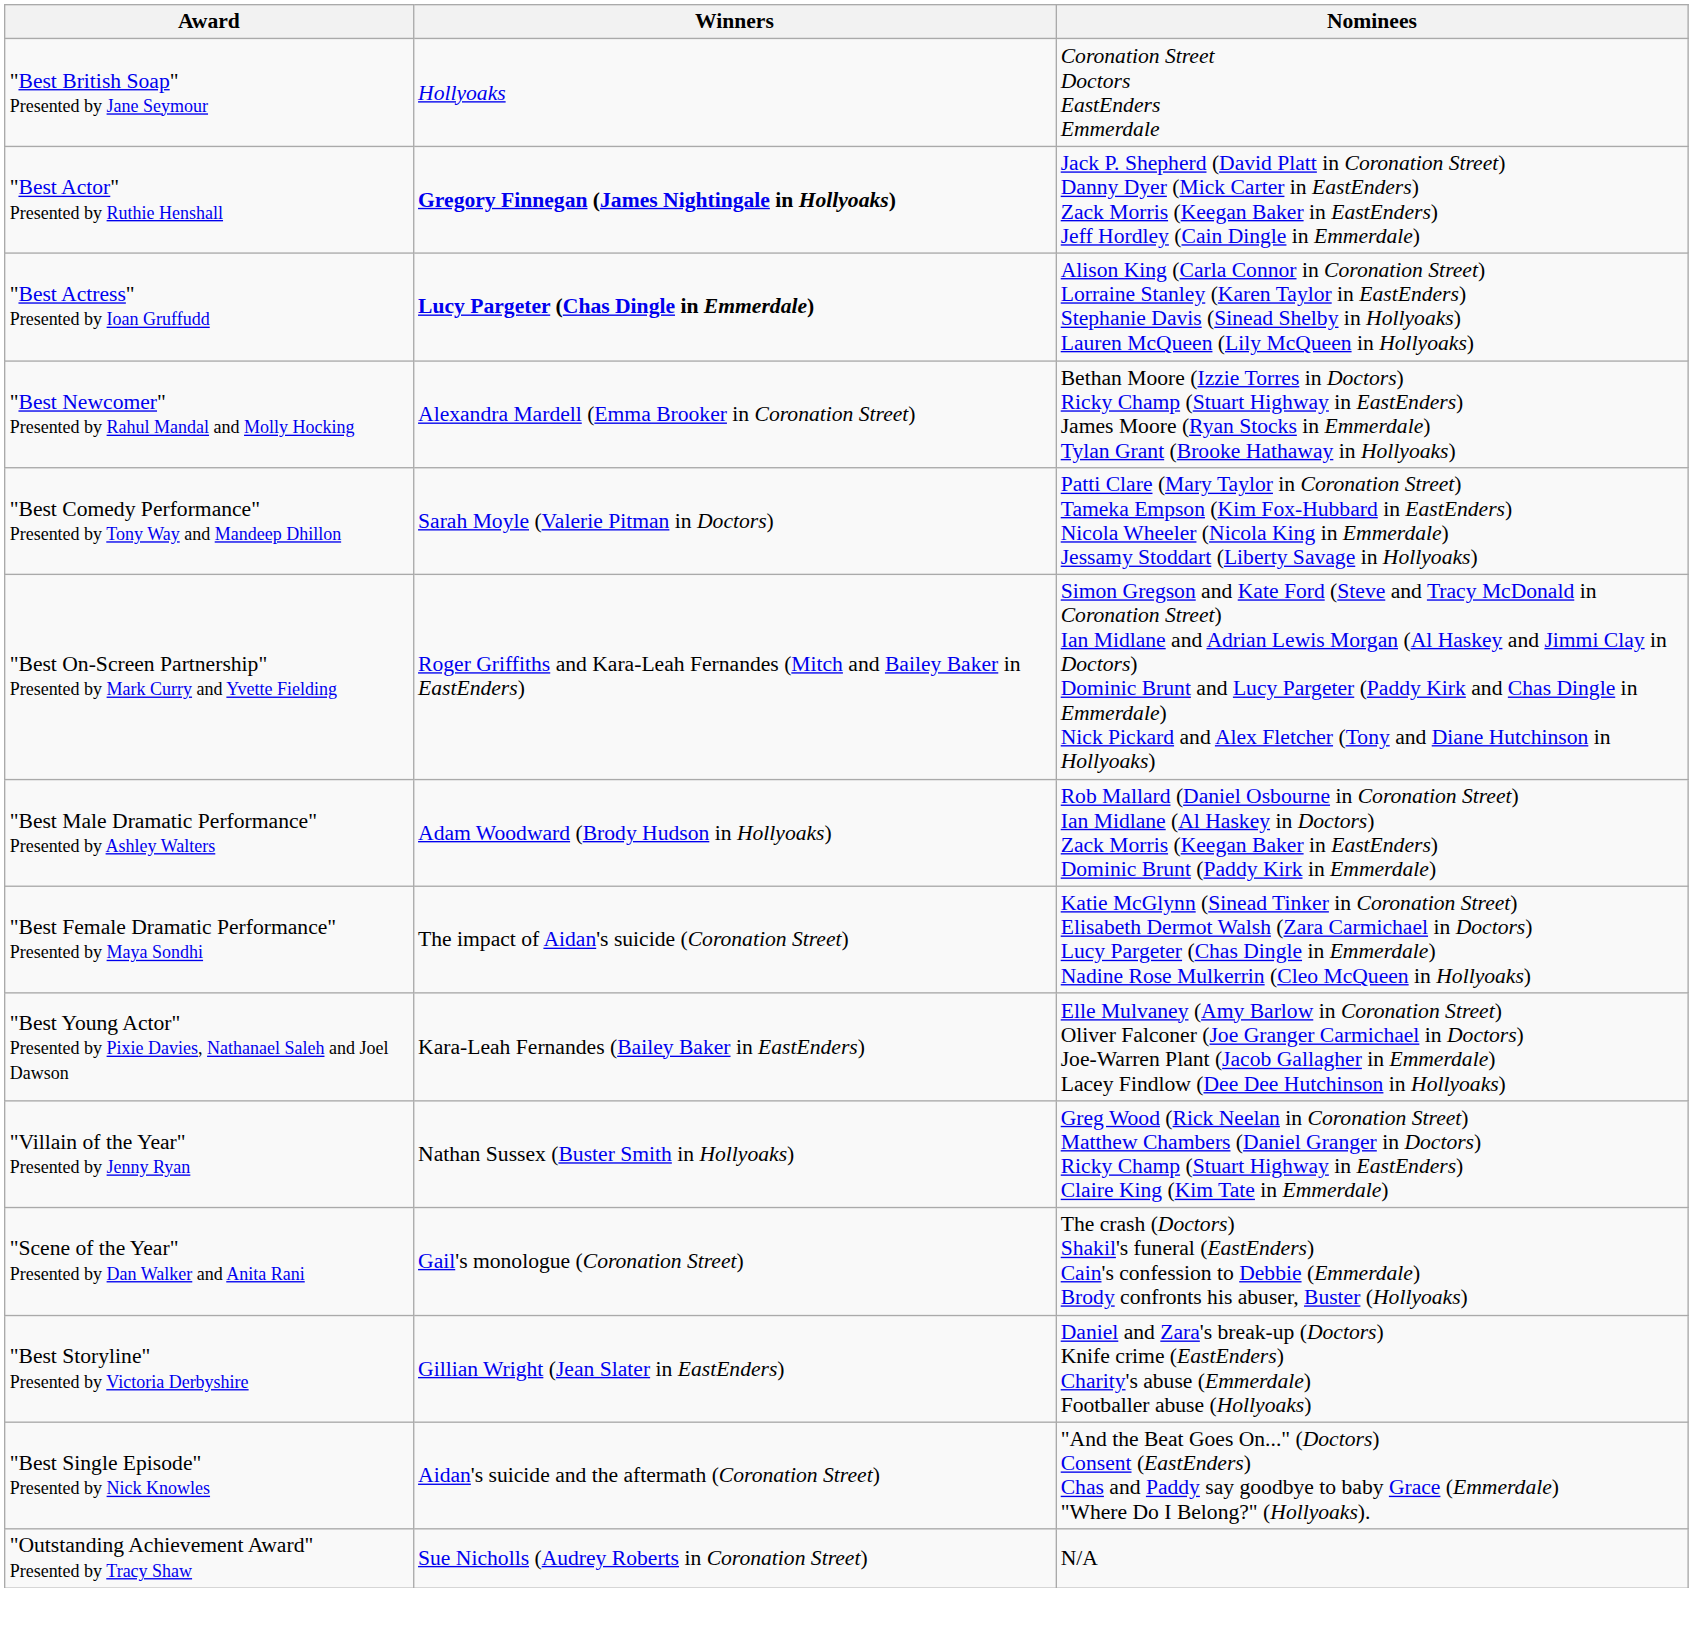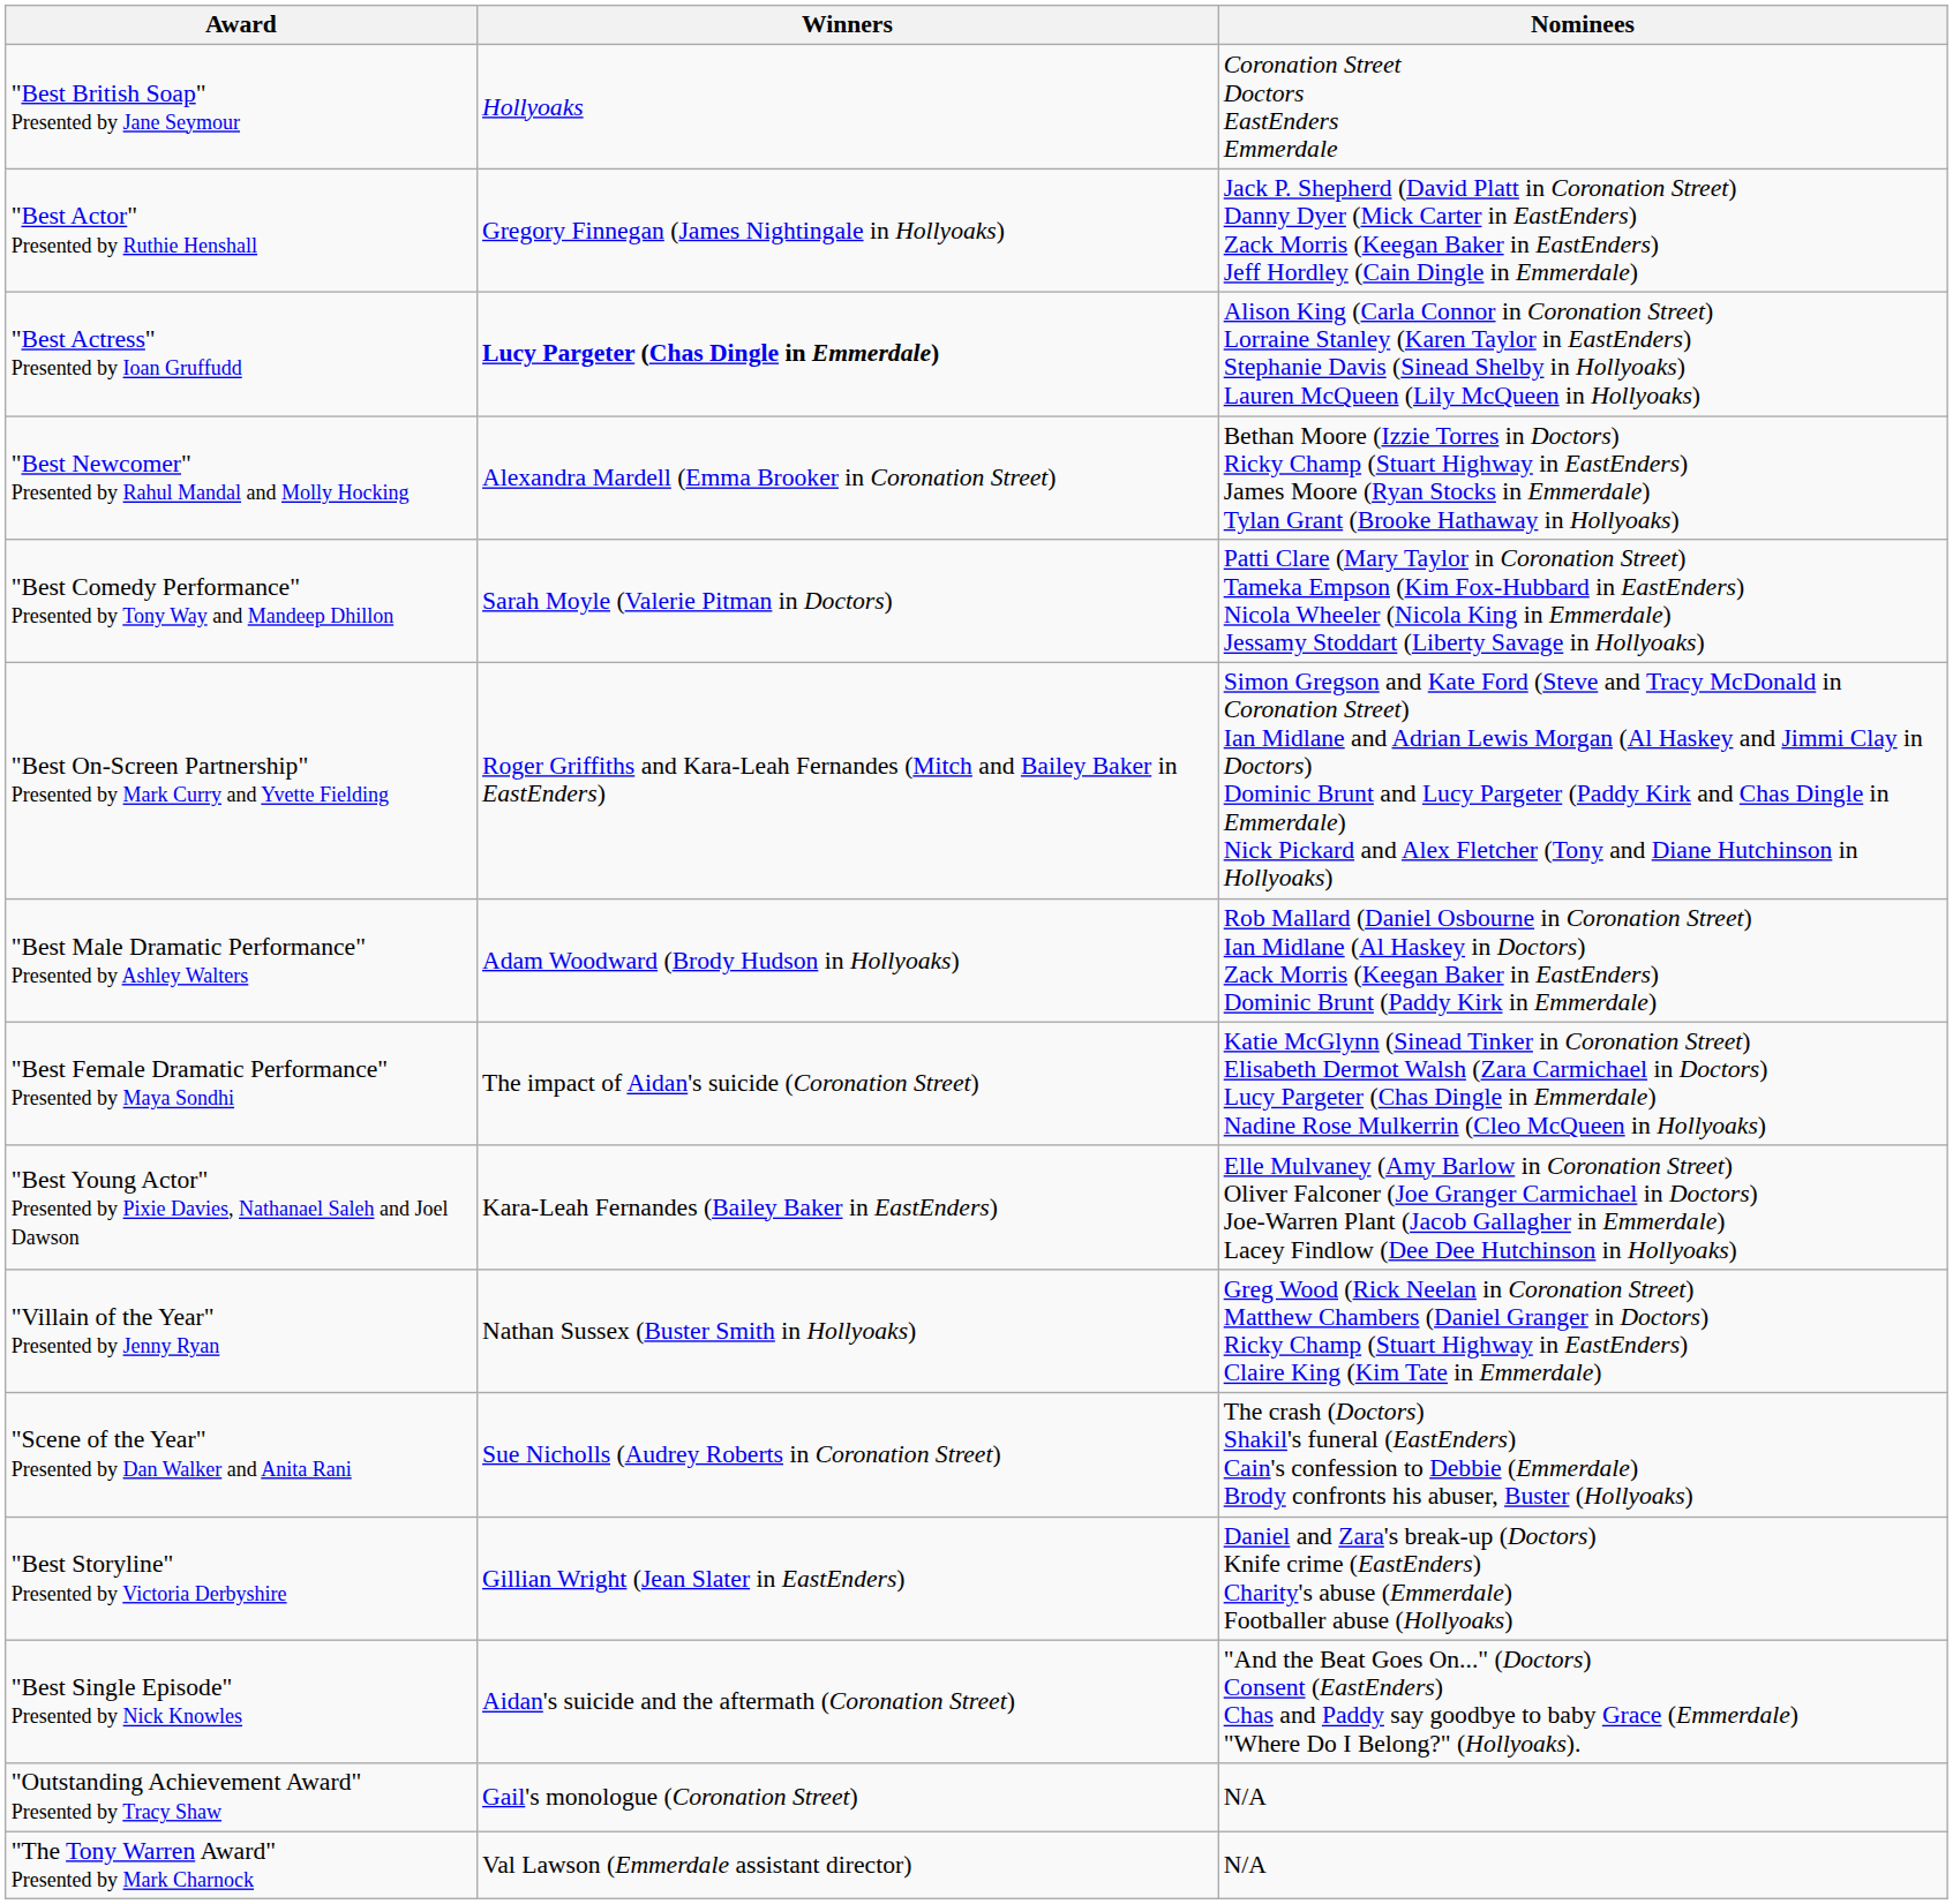 <table class="wikitable">
 <tr>
 <th>Award</th>
 <th>Winners</th>
 <th>Nominees</th>
 </tr>
 <tr>
 <td>"<a href='#'>Best British Soap</a>"<br><small>Presented by <a href='#'>Jane Seymour</a></small></td>
 <td><em><a href='#'>Hollyoaks</a></em></td>
 <td><em>Coronation Street</em><br><em>Doctors</em><br><em>EastEnders</em> <br> <em>Emmerdale</em></td>
 </tr>
 <tr>
 <td>"<a href='#'>Best Actor</a>"<br><small>Presented by <a href='#'>Ruthie Henshall</a></small></td>
-<td><strong><a href='#'>Gregory Finnegan</a> (<a href='#'>James Nightingale</a> in <em>Hollyoaks</em>)</strong></td>
+<td><a href='#'>Gregory Finnegan</a> (<a href='#'>James Nightingale</a> in <em>Hollyoaks</em>)</td>
 <td><a href='#'>Jack P. Shepherd</a> (<a href='#'>David Platt</a> in <em>Coronation Street</em>)<br><a href='#'>Danny Dyer</a> (<a href='#'>Mick Carter</a> in <em>EastEnders</em>)<br><a href='#'>Zack Morris</a> (<a href='#'>Keegan Baker</a> in <em>EastEnders</em>)<br><a href='#'>Jeff Hordley</a> (<a href='#'>Cain Dingle</a> in <em>Emmerdale</em>)</td>
 </tr>
 <tr>
 <td>"<a href='#'>Best Actress</a>"<br><small>Presented by <a href='#'>Ioan Gruffudd</a></small></td>
 <td><strong><a href='#'>Lucy Pargeter</a> (<a href='#'>Chas Dingle</a> in <em>Emmerdale</em>)</strong></td>
 <td><a href='#'>Alison King</a> (<a href='#'>Carla Connor</a> in <em>Coronation Street</em>)<br><a href='#'>Lorraine Stanley</a> (<a href='#'>Karen Taylor</a> in <em>EastEnders</em>)<br><a href='#'>Stephanie Davis</a> (<a href='#'>Sinead Shelby</a> in <em>Hollyoaks</em>)<br><a href='#'>Lauren McQueen</a> (<a href='#'>Lily McQueen</a> in <em>Hollyoaks</em>)</td>
 </tr>
 <tr>
 <td>"<a href='#'>Best Newcomer</a>"<br><small>Presented by <a href='#'>Rahul Mandal</a> and <a href='#'>Molly Hocking</a></small></td>
 <td><a href='#'>Alexandra Mardell</a> (<a href='#'>Emma Brooker</a> in <em>Coronation Street</em>)</td>
 <td>Bethan Moore (<a href='#'>Izzie Torres</a> in <em>Doctors</em>)<br><a href='#'>Ricky Champ</a> (<a href='#'>Stuart Highway</a> in <em>EastEnders</em>)<br>James Moore (<a href='#'>Ryan Stocks</a> in <em>Emmerdale</em>)<br><a href='#'>Tylan Grant</a> (<a href='#'>Brooke Hathaway</a> in <em>Hollyoaks</em>)</td>
 </tr>
 <tr>
 <td>"Best Comedy Performance"<br><small>Presented by <a href='#'>Tony Way</a> and <a href='#'>Mandeep Dhillon</a></small></td>
 <td><a href='#'>Sarah Moyle</a> (<a href='#'>Valerie Pitman</a> in <em>Doctors</em>)</td>
 <td><a href='#'>Patti Clare</a> (<a href='#'>Mary Taylor</a> in <em>Coronation Street</em>)<br><a href='#'>Tameka Empson</a> (<a href='#'>Kim Fox-Hubbard</a> in <em>EastEnders</em>)<br><a href='#'>Nicola Wheeler</a> (<a href='#'>Nicola King</a> in <em>Emmerdale</em>)<br><a href='#'>Jessamy Stoddart</a> (<a href='#'>Liberty Savage</a> in <em>Hollyoaks</em>)</td>
 </tr>
 <tr>
 <td>"Best On-Screen Partnership"<br><small>Presented by <a href='#'>Mark Curry</a> and <a href='#'>Yvette Fielding</a></small></td>
 <td><a href='#'>Roger Griffiths</a> and Kara-Leah Fernandes (<a href='#'>Mitch</a> and <a href='#'>Bailey Baker</a> in <em>EastEnders</em>)</td>
 <td><a href='#'>Simon Gregson</a> and <a href='#'>Kate Ford</a> (<a href='#'>Steve</a> and <a href='#'>Tracy McDonald</a> in <em>Coronation Street</em>)<br><a href='#'>Ian Midlane</a> and <a href='#'>Adrian Lewis Morgan</a> (<a href='#'>Al Haskey</a> and <a href='#'>Jimmi Clay</a> in <em>Doctors</em>)<br><a href='#'>Dominic Brunt</a> and <a href='#'>Lucy Pargeter</a> (<a href='#'>Paddy Kirk</a> and <a href='#'>Chas Dingle</a> in <em>Emmerdale</em>)<br><a href='#'>Nick Pickard</a> and <a href='#'>Alex Fletcher</a> (<a href='#'>Tony</a> and <a href='#'>Diane Hutchinson</a> in <em>Hollyoaks</em>)</td>
 </tr>
 <tr>
 <td>"Best Male Dramatic Performance"<br><small>Presented by <a href='#'>Ashley Walters</a></small></td>
 <td><a href='#'>Adam Woodward</a> (<a href='#'>Brody Hudson</a> in <em>Hollyoaks</em>)</td>
 <td><a href='#'>Rob Mallard</a> (<a href='#'>Daniel Osbourne</a> in <em>Coronation Street</em>)<br><a href='#'>Ian Midlane</a> (<a href='#'>Al Haskey</a> in <em>Doctors</em>)<br><a href='#'>Zack Morris</a> (<a href='#'>Keegan Baker</a> in <em>EastEnders</em>)<br><a href='#'>Dominic Brunt</a> (<a href='#'>Paddy Kirk</a> in <em>Emmerdale</em>)</td>
 </tr>
 <tr>
 <td>"Best Female Dramatic Performance"<br><small>Presented by <a href='#'>Maya Sondhi</a></small></td>
 <td>The impact of <a href='#'>Aidan</a>'s suicide (<em>Coronation Street</em>)</td>
 <td><a href='#'>Katie McGlynn</a> (<a href='#'>Sinead Tinker</a> in <em>Coronation Street</em>)<br><a href='#'>Elisabeth Dermot Walsh</a> (<a href='#'>Zara Carmichael</a> in <em>Doctors</em>)<br><a href='#'>Lucy Pargeter</a> (<a href='#'>Chas Dingle</a> in <em>Emmerdale</em>)<br><a href='#'>Nadine Rose Mulkerrin</a> (<a href='#'>Cleo McQueen</a> in <em>Hollyoaks</em>)</td>
 </tr>
 <tr>
 <td>"Best Young Actor"<br><small>Presented by <a href='#'>Pixie Davies</a>, <a href='#'>Nathanael Saleh</a> and Joel Dawson</small></td>
 <td>Kara-Leah Fernandes (<a href='#'>Bailey Baker</a> in <em>EastEnders</em>)</td>
 <td><a href='#'>Elle Mulvaney</a> (<a href='#'>Amy Barlow</a> in <em>Coronation Street</em>)<br>Oliver Falconer (<a href='#'>Joe Granger Carmichael</a> in <em>Doctors</em>)<br>Joe-Warren Plant (<a href='#'>Jacob Gallagher</a> in <em>Emmerdale</em>)<br>Lacey Findlow (<a href='#'>Dee Dee Hutchinson</a> in <em>Hollyoaks</em>)</td>
 </tr>
 <tr>
 <td>"Villain of the Year"<br><small>Presented by <a href='#'>Jenny Ryan</a></small></td>
 <td>Nathan Sussex (<a href='#'>Buster Smith</a> in <em>Hollyoaks</em>)</td>
 <td><a href='#'>Greg Wood</a> (<a href='#'>Rick Neelan</a> in <em>Coronation Street</em>)<br><a href='#'>Matthew Chambers</a> (<a href='#'>Daniel Granger</a> in <em>Doctors</em>)<br><a href='#'>Ricky Champ</a> (<a href='#'>Stuart Highway</a> in <em>EastEnders</em>)<br><a href='#'>Claire King</a> (<a href='#'>Kim Tate</a> in <em>Emmerdale</em>)</td>
 </tr>
 <tr>
 <td>"Scene of the Year"<br><small>Presented by <a href='#'>Dan Walker</a> and <a href='#'>Anita Rani</a></small></td>
-<td><a href='#'>Gail</a>'s monologue (<em>Coronation Street</em>)</td>
+<td><a href='#'>Sue Nicholls</a> (<a href='#'>Audrey Roberts</a> in <em>Coronation Street</em>)</td>
 <td>The crash (<em>Doctors</em>)<br><a href='#'>Shakil</a>'s funeral (<em>EastEnders</em>)<br><a href='#'>Cain</a>'s confession to <a href='#'>Debbie</a> (<em>Emmerdale</em>)<br><a href='#'>Brody</a> confronts his abuser, <a href='#'>Buster</a> (<em>Hollyoaks</em>)</td>
 </tr>
 <tr>
 <td>"Best Storyline"<br><small>Presented by <a href='#'>Victoria Derbyshire</a></small></td>
 <td><a href='#'>Gillian Wright</a> (<a href='#'>Jean Slater</a> in <em>EastEnders</em>)</td>
 <td><a href='#'>Daniel</a> and <a href='#'>Zara</a>'s break-up (<em>Doctors</em>)<br>Knife crime (<em>EastEnders</em>)<br><a href='#'>Charity</a>'s abuse (<em>Emmerdale</em>)<br>Footballer abuse (<em>Hollyoaks</em>)</td>
 </tr>
 <tr>
 <td>"Best Single Episode"<br><small>Presented by <a href='#'>Nick Knowles</a></small></td>
 <td><a href='#'>Aidan</a>'s suicide and the aftermath (<em>Coronation Street</em>)</td>
 <td>"And the Beat Goes On..." (<em>Doctors</em>)<br><a href='#'>Consent</a> (<em>EastEnders</em>)<br><a href='#'>Chas</a> and <a href='#'>Paddy</a> say goodbye to baby <a href='#'>Grace</a> (<em>Emmerdale</em>)<br>"Where Do I Belong?" (<em>Hollyoaks</em>).</td>
 </tr>
 <tr>
 <td>"Outstanding Achievement Award"<br><small>Presented by <a href='#'>Tracy Shaw</a></small></td>
-<td><a href='#'>Sue Nicholls</a> (<a href='#'>Audrey Roberts</a> in <em>Coronation Street</em>)</td>
+<td><a href='#'>Gail</a>'s monologue (<em>Coronation Street</em>)</td>
+<td>N/A</td>
+</tr>
+<tr>
+<td>"The <a href='#'>Tony Warren</a> Award"<br><small>Presented by <a href='#'>Mark Charnock</a></small></td>
+<td>Val Lawson (<em>Emmerdale</em> assistant director)</td>
 <td>N/A</td>
 </tr>
 </table>
